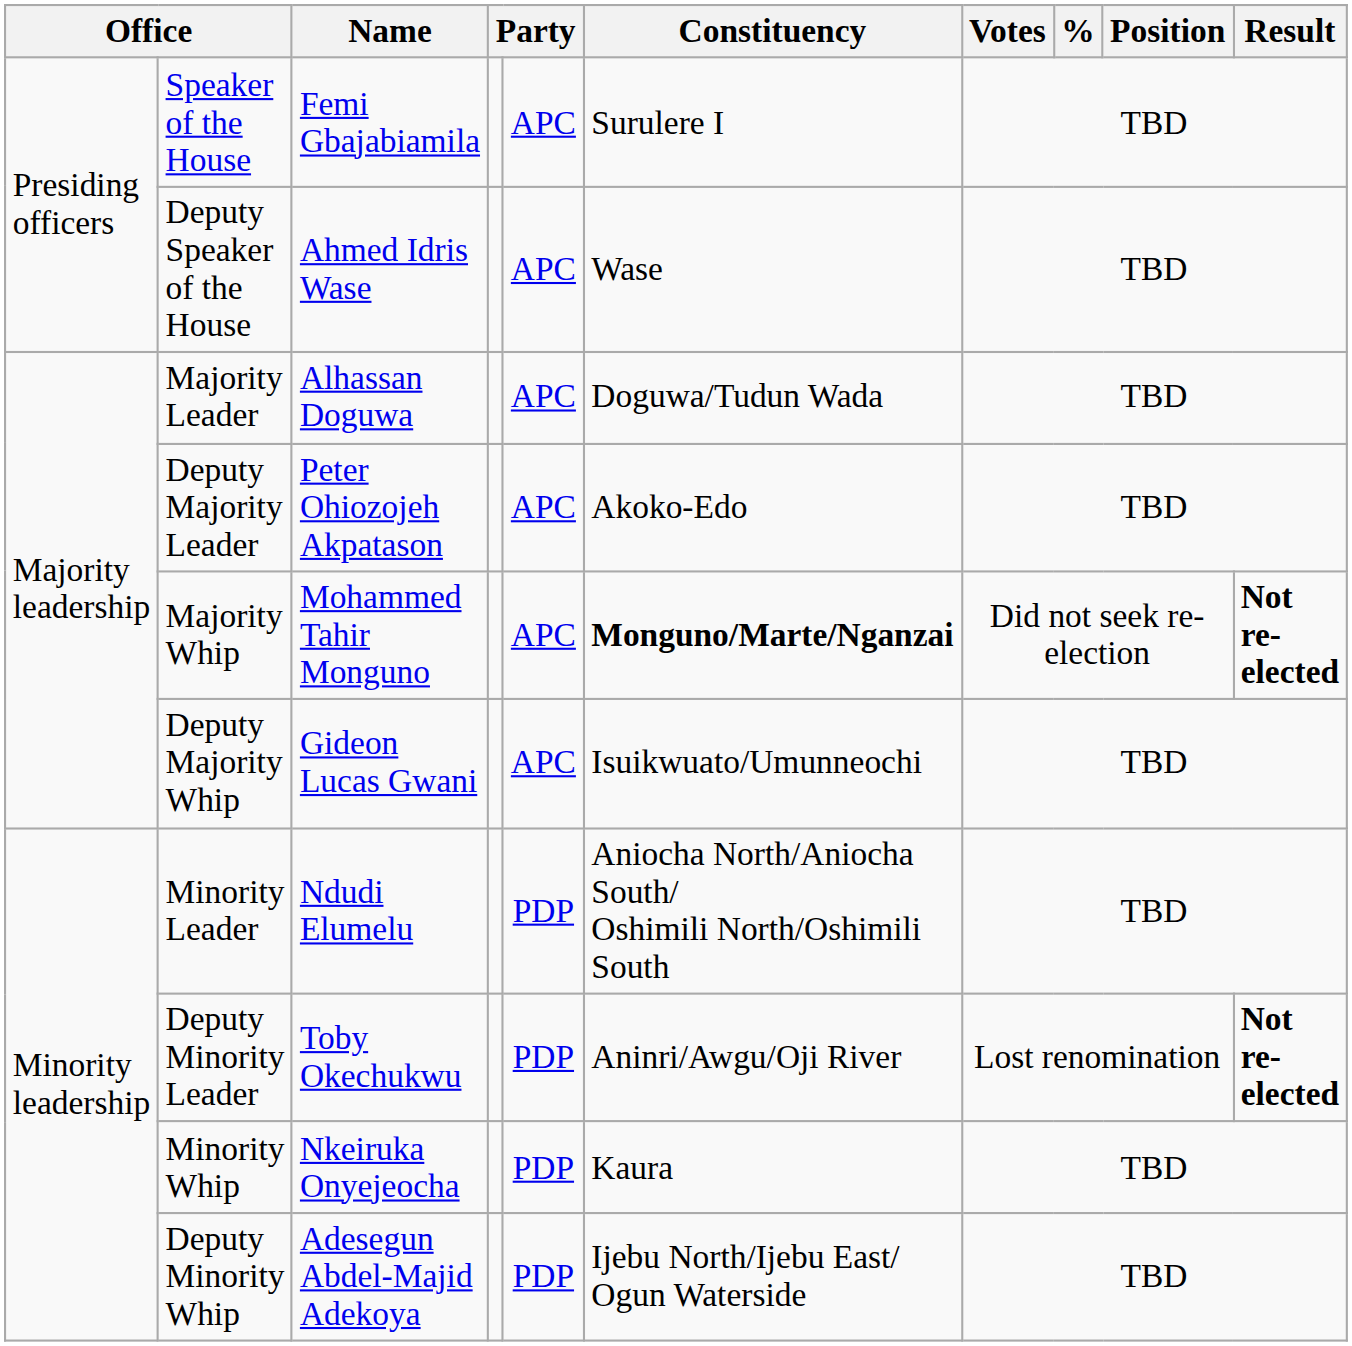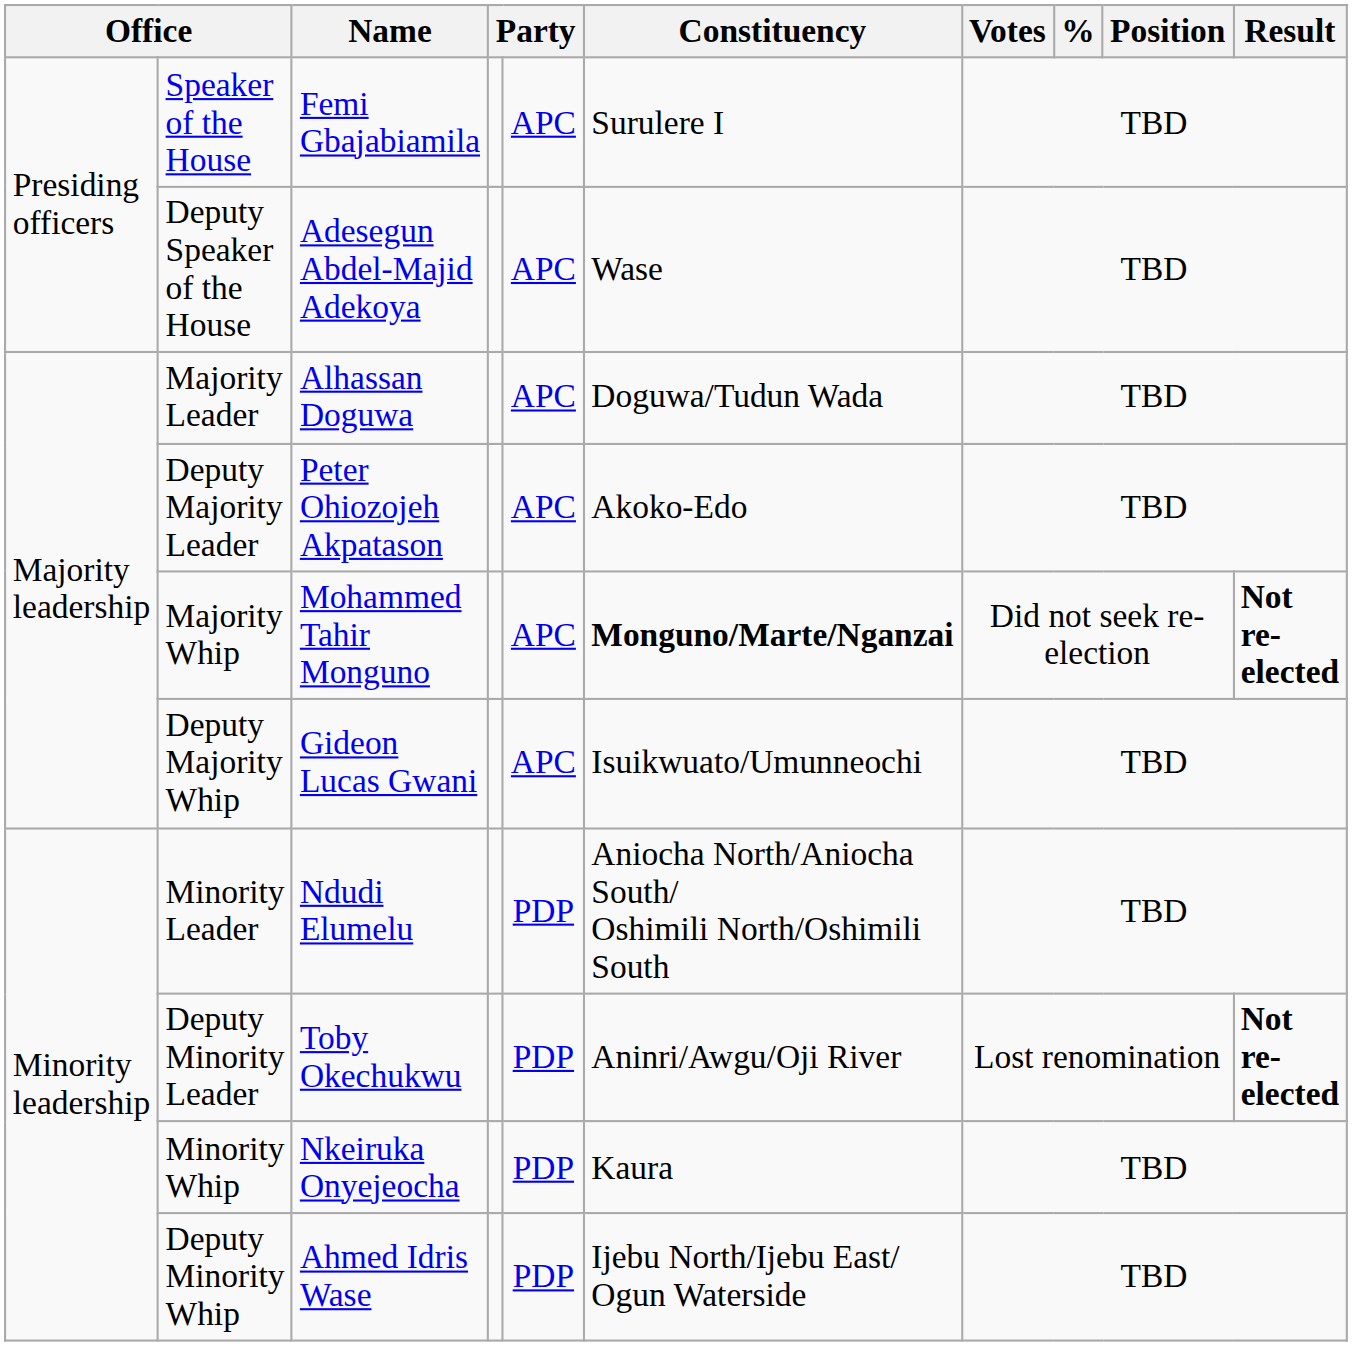 <table class="wikitable">
 <tr>
 <th colspan="2">Office</th>
 <th>Name</th>
 <th colspan="2">Party</th>
 <th>Constituency</th>
 <th>Votes</th>
 <th>%</th>
 <th>Position</th>
 <th>Result</th>
 </tr>
 <tr>
 <td rowspan="2">Presiding officers</td>
 <td><a href='#'>Speaker of the House</a></td>
 <td><a href='#'>Femi Gbajabiamila</a></td>
 <td></td>
 <td align="center"><a href='#'>APC</a></td>
 <td>Surulere I</td>
 <td colspan="4" align="center"> TBD</td>
 </tr>
 <tr>
 <td>Deputy Speaker of the House</td>
-<td><a href='#'>Ahmed Idris Wase</a></td>
+<td><a href='#'>Adesegun Abdel-Majid Adekoya</a></td>
 <td></td>
 <td align="center"><a href='#'>APC</a></td>
 <td>Wase</td>
 <td colspan="4" align="center"> TBD</td>
 </tr>
 <tr>
 <td rowspan="4">Majority leadership</td>
 <td>Majority Leader</td>
 <td><a href='#'>Alhassan Doguwa</a></td>
 <td></td>
 <td align="center"><a href='#'>APC</a></td>
 <td>Doguwa/Tudun Wada</td>
 <td colspan="4" align="center"> TBD</td>
 </tr>
 <tr>
 <td>Deputy Majority Leader</td>
 <td><a href='#'>Peter Ohiozojeh Akpatason</a></td>
 <td></td>
 <td align="center"><a href='#'>APC</a></td>
 <td>Akoko-Edo</td>
 <td colspan="4" align="center"> TBD</td>
 </tr>
 <tr>
 <td>Majority Whip</td>
 <td><a href='#'>Mohammed Tahir Monguno</a></td>
 <td></td>
 <td align="center"><a href='#'>APC</a></td>
 <td><strong>Monguno/Marte/Nganzai</strong></td>
 <td colspan="3" align="center">Did not seek re-election</td>
 <td> <strong>Not re-elected</strong></td>
 </tr>
 <tr>
 <td>Deputy Majority Whip</td>
 <td><a href='#'>Gideon Lucas Gwani</a></td>
 <td></td>
 <td align="center"><a href='#'>APC</a></td>
 <td>Isuikwuato/Umunneochi</td>
 <td colspan="4" align="center"> TBD</td>
 </tr>
 <tr>
 <td rowspan="4">Minority leadership</td>
 <td>Minority Leader</td>
 <td><a href='#'>Ndudi Elumelu</a></td>
 <td></td>
 <td align="center"><a href='#'>PDP</a></td>
 <td>Aniocha North/Aniocha South/<br>Oshimili North/Oshimili South</td>
 <td colspan="4" align="center"> TBD</td>
 </tr>
 <tr>
 <td>Deputy Minority Leader</td>
 <td><a href='#'>Toby Okechukwu</a></td>
 <td></td>
 <td align="center"><a href='#'>PDP</a></td>
 <td>Aninri/Awgu/Oji River</td>
 <td colspan="3" align="center">Lost renomination</td>
 <td> <strong>Not re-elected</strong></td>
 </tr>
 <tr>
 <td>Minority Whip</td>
 <td><a href='#'>Nkeiruka Onyejeocha</a></td>
 <td></td>
 <td align="center"><a href='#'>PDP</a></td>
 <td>Kaura</td>
 <td colspan="4" align="center"> TBD</td>
 </tr>
 <tr>
 <td>Deputy Minority Whip</td>
-<td><a href='#'>Adesegun Abdel-Majid Adekoya</a></td>
+<td><a href='#'>Ahmed Idris Wase</a></td>
 <td></td>
 <td align="center"><a href='#'>PDP</a></td>
 <td>Ijebu North/Ijebu East/<br>Ogun Waterside</td>
 <td colspan="4" align="center"> TBD</td>
 </tr>
 </table>
